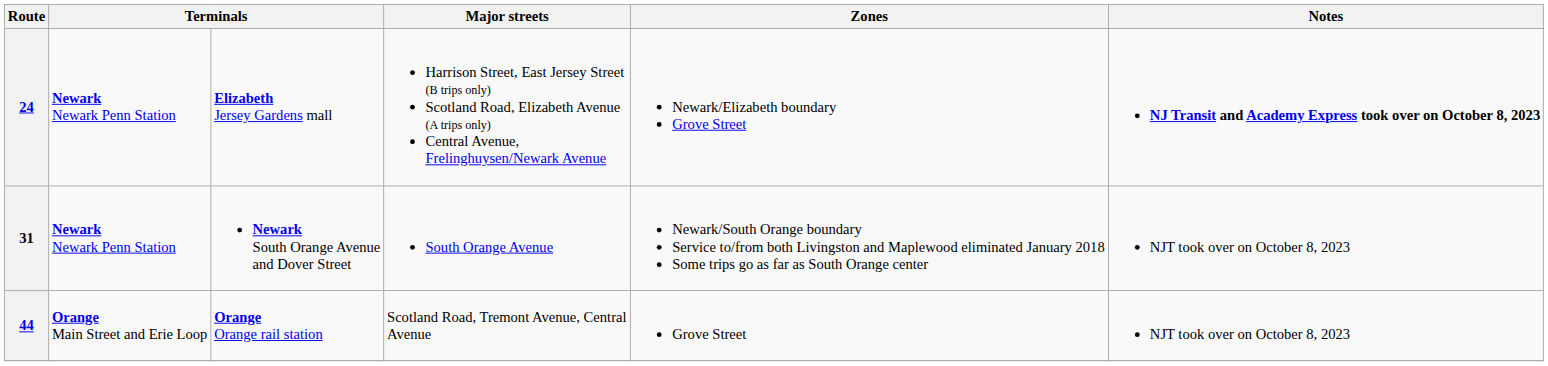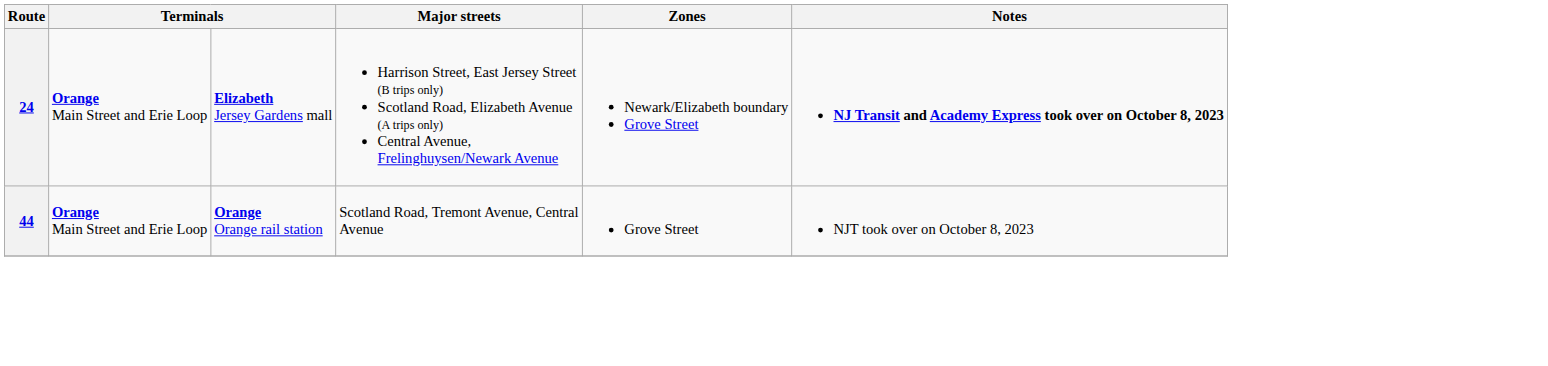 <table class=wikitable style="font-size: 95%;" text-valign="center"|>
 <tr>
 <th>Route</th>
 <th colspan=2>Terminals</th>
 <th width="250px">Major streets</th>
 <th>Zones</th>
 <th>Notes</th>
 </tr>
 <tr>
 <th><a href='#'>24</a></th>
-<td><strong><a href='#'>Newark</a></strong><br><a href='#'>Newark Penn Station</a></td>
+<td><strong><a href='#'>Orange</a></strong><br>Main Street and Erie Loop</td>
 <td><strong><a href='#'>Elizabeth</a></strong><br><a href='#'>Jersey Gardens</a> mall</td>
 <td><br><ul><li>Harrison Street, East Jersey Street<br><small>(B trips only)</small></li><li>Scotland Road, Elizabeth Avenue<br><small>(A trips only)</small></li><li>Central Avenue, <a href='#'>Frelinghuysen/Newark Avenue</a></li></ul></td>
 <td><br><ul><li>Newark/Elizabeth boundary</li><li><a href='#'>Grove Street</a></li></ul></td>
 <td><strong><br><ul><li><a href='#'>NJ Transit</a> and <a href='#'>Academy Express</a> took over on October 8, 2023</li></ul></strong></td>
-</tr>
-<tr>
-<th>31</th>
-<td><strong><a href='#'>Newark</a></strong><br><a href='#'>Newark Penn Station</a></td>
-<td><br><ul><li><strong><a href='#'>Newark</a></strong><br>South Orange Avenue<br>and Dover Street</li></ul></td>
-<td><br><ul><li><a href='#'>South Orange Avenue</a></li></ul></td>
-<td><br><ul><li>Newark/South Orange boundary</li><li>Service to/from both Livingston and Maplewood eliminated January 2018</li><li>Some trips go as far as South Orange center</li></ul></td>
-<td><br><ul><li>NJT took over on October 8, 2023</li></ul></td>
 </tr>
 <tr>
 <th><a href='#'>44</a></th>
 <td><strong><a href='#'>Orange</a></strong><br>Main Street and Erie Loop</td>
 <td><strong><a href='#'>Orange</a></strong><br><a href='#'>Orange rail station</a></td>
 <td>Scotland Road, Tremont Avenue, Central Avenue</td>
 <td><br><ul><li>Grove Street</li></ul></td>
 <td><br><ul><li>NJT took over on October 8, 2023</li></ul></td>
 </tr>
 <tr>
 </tr>
 </table>
